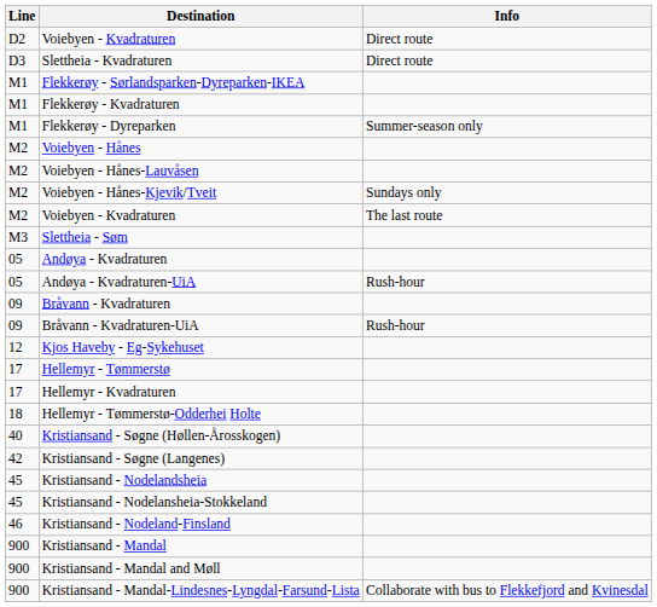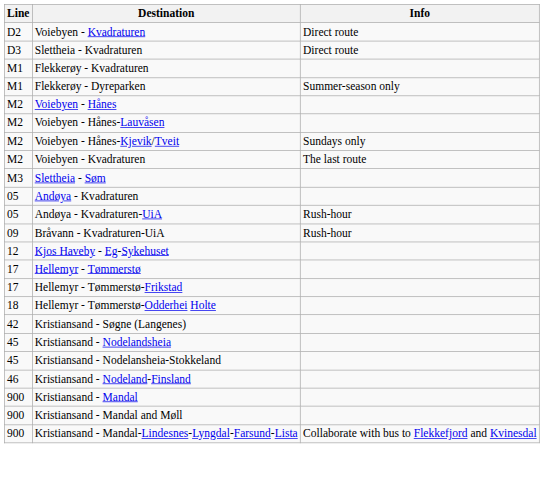 <table class="wikitable sortable">
 <tr>
 <th>Line</th>
 <th>Destination</th>
 <th>Info</th>
 </tr>
 <tr>
 <td>D2</td>
 <td>Voiebyen - <a href='#'>Kvadraturen</a></td>
 <td>Direct route</td>
 </tr>
 <tr>
 <td>D3</td>
 <td>Slettheia - Kvadraturen</td>
 <td>Direct route</td>
-</tr>
-<tr>
-<td>M1</td>
-<td><a href='#'>Flekkerøy</a> - <a href='#'>Sørlandsparken</a>-<a href='#'>Dyreparken</a>-<a href='#'>IKEA</a></td>
-<td></td>
 </tr>
 <tr>
 <td>M1</td>
 <td>Flekkerøy - Kvadraturen</td>
 <td></td>
 </tr>
 <tr>
 <td>M1</td>
 <td>Flekkerøy - Dyreparken</td>
 <td>Summer-season only</td>
 </tr>
 <tr>
 <td>M2</td>
 <td><a href='#'>Voiebyen</a> - <a href='#'>Hånes</a></td>
 <td></td>
 </tr>
 <tr>
 <td>M2</td>
 <td>Voiebyen - Hånes-<a href='#'>Lauvåsen</a></td>
 <td></td>
 </tr>
 <tr>
 <td>M2</td>
 <td>Voiebyen - Hånes-<a href='#'>Kjevik</a>/<a href='#'>Tveit</a></td>
 <td>Sundays only</td>
 </tr>
 <tr>
 <td>M2</td>
 <td>Voiebyen - Kvadraturen</td>
 <td>The last route</td>
 </tr>
 <tr>
 <td>M3</td>
 <td><a href='#'>Slettheia</a> - <a href='#'>Søm</a></td>
 <td></td>
 </tr>
 <tr>
 <td>05</td>
 <td><a href='#'>Andøya</a> - Kvadraturen</td>
 <td></td>
 </tr>
 <tr>
 <td>05</td>
 <td>Andøya - Kvadraturen-<a href='#'>UiA</a></td>
 <td>Rush-hour</td>
 </tr>
 <tr>
 <td>09</td>
-<td><a href='#'>Bråvann</a> - Kvadraturen</td>
-<td></td>
-</tr>
-<tr>
-<td>09</td>
 <td>Bråvann - Kvadraturen-UiA</td>
 <td>Rush-hour</td>
 </tr>
 <tr>
 <td>12</td>
 <td><a href='#'>Kjos Haveby</a> - <a href='#'>Eg</a>-<a href='#'>Sykehuset</a></td>
 <td></td>
 </tr>
 <tr>
 <td>17</td>
 <td><a href='#'>Hellemyr</a> - <a href='#'>Tømmerstø</a></td>
 <td></td>
 </tr>
 <tr>
 <td>17</td>
-<td>Hellemyr - Kvadraturen</td>
+<td>Hellemyr - Tømmerstø-<a href='#'>Frikstad</a></td>
 <td></td>
 </tr>
 <tr>
 <td>18</td>
 <td>Hellemyr - Tømmerstø-<a href='#'>Odderhei</a> <a href='#'>Holte</a></td>
-<td></td>
-</tr>
-<tr>
-<td>40</td>
-<td><a href='#'>Kristiansand</a> - Søgne (Høllen-Årosskogen)</td>
 <td></td>
 </tr>
 <tr>
 <td>42</td>
 <td>Kristiansand - Søgne (Langenes)</td>
 <td></td>
 </tr>
 <tr>
 <td>45</td>
 <td>Kristiansand - <a href='#'>Nodelandsheia</a></td>
 <td></td>
 </tr>
 <tr>
 <td>45</td>
 <td>Kristiansand - Nodelansheia-Stokkeland</td>
 <td></td>
 </tr>
 <tr>
 <td>46</td>
 <td>Kristiansand - <a href='#'>Nodeland</a>-<a href='#'>Finsland</a></td>
 <td></td>
 </tr>
 <tr>
 <td>900</td>
 <td>Kristiansand - <a href='#'>Mandal</a></td>
 <td></td>
 </tr>
 <tr>
 <td>900</td>
 <td>Kristiansand - Mandal and Møll</td>
 <td></td>
 </tr>
 <tr>
 <td>900</td>
 <td>Kristiansand - Mandal-<a href='#'>Lindesnes</a>-<a href='#'>Lyngdal</a>-<a href='#'>Farsund</a>-<a href='#'>Lista</a></td>
 <td>Collaborate with bus to <a href='#'>Flekkefjord</a> and <a href='#'>Kvinesdal</a></td>
 </tr>
 </table>
